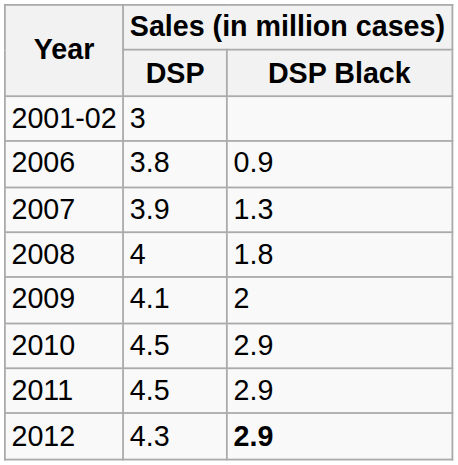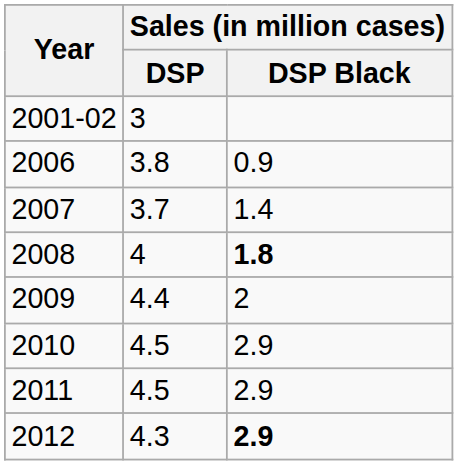 <table class="wikitable">
 <tr>
 <th rowspan="2">Year</th>
 <th colspan="2">Sales (in million cases)</th>
 </tr>
 <tr>
 <th>DSP</th>
 <th>DSP Black</th>
 </tr>
 <tr>
 <td>2001-02</td>
 <td>3</td>
 <td></td>
 </tr>
 <tr>
 <td>2006</td>
 <td>3.8</td>
 <td>0.9</td>
 </tr>
 <tr>
 <td>2007</td>
-<td>3.9</td>
-<td>1.3</td>
+<td>3.7</td>
+<td>1.4</td>
 </tr>
 <tr>
 <td>2008</td>
 <td>4</td>
-<td>1.8</td>
+<td><strong>1.8</strong></td>
 </tr>
 <tr>
 <td>2009</td>
-<td>4.1</td>
+<td>4.4</td>
 <td>2</td>
 </tr>
 <tr>
 <td>2010</td>
 <td>4.5</td>
 <td>2.9</td>
 </tr>
 <tr>
 <td>2011</td>
 <td>4.5</td>
 <td>2.9</td>
 </tr>
 <tr>
 <td>2012</td>
 <td>4.3</td>
 <td><strong>2.9</strong></td>
 </tr>
 </table>
